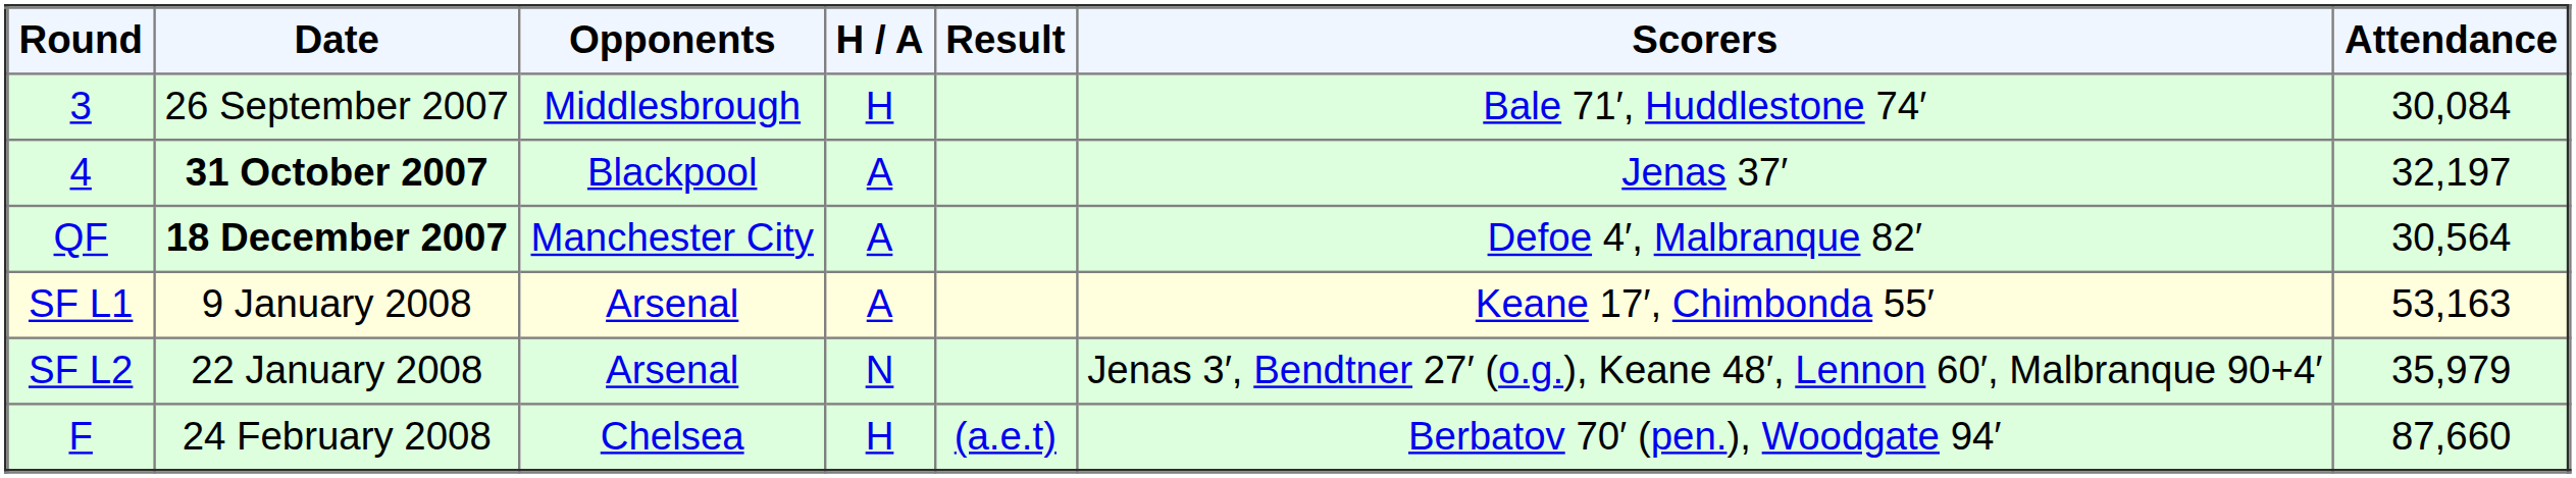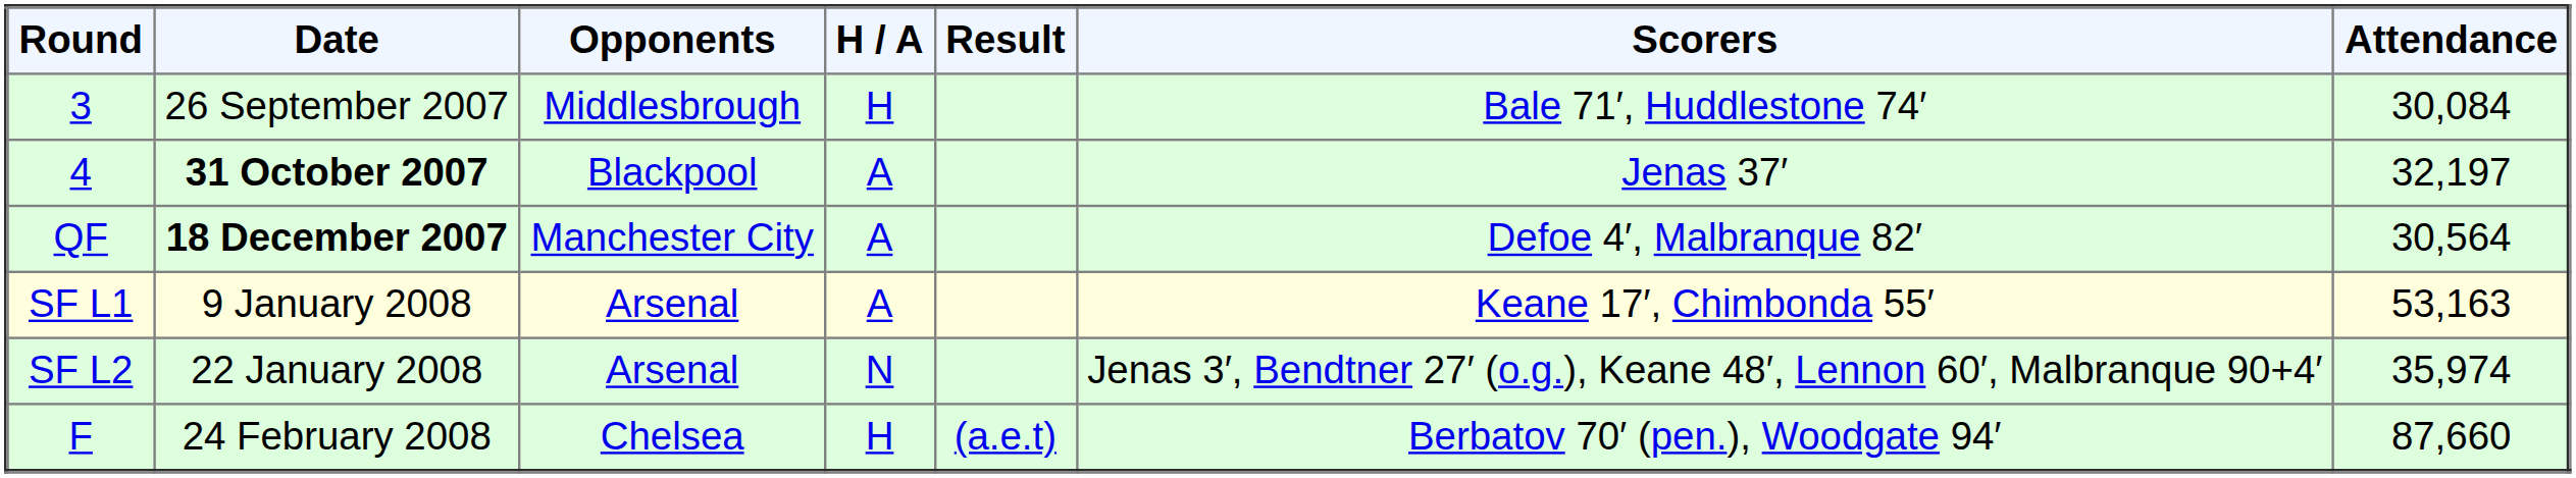 <table border="2" cellpadding="4" style="border-collapse:collapse; text-align:center;">
 <tr style="background:#f0f6ff;">
 <th>Round</th>
 <th>Date</th>
 <th>Opponents</th>
 <th>H / A</th>
 <th>Result</th>
 <th>Scorers</th>
 <th>Attendance</th>
 </tr>
 <tr style="background:#dfd;">
 <td><a href='#'>3</a></td>
 <td>26 September 2007</td>
 <td><a href='#'>Middlesbrough</a></td>
 <td><a href='#'>H</a></td>
 <td></td>
 <td><a href='#'>Bale</a> 71′, <a href='#'>Huddlestone</a> 74′</td>
 <td>30,084</td>
 </tr>
 <tr style="background:#dfd;">
 <td><a href='#'>4</a></td>
 <td><strong>31 October 2007</strong></td>
 <td><a href='#'>Blackpool</a></td>
 <td><a href='#'>A</a></td>
 <td></td>
 <td><a href='#'>Jenas</a> 37′</td>
 <td>32,197</td>
 </tr>
 <tr style="background:#dfd;">
 <td><a href='#'>QF</a></td>
 <td><strong>18 December 2007</strong></td>
 <td><a href='#'>Manchester City</a></td>
 <td><a href='#'>A</a></td>
 <td></td>
 <td><a href='#'>Defoe</a> 4′, <a href='#'>Malbranque</a> 82′</td>
 <td>30,564</td>
 </tr>
 <tr style="background:#ffd;">
 <td><a href='#'>SF L1</a></td>
 <td>9 January 2008</td>
 <td><a href='#'>Arsenal</a></td>
 <td><a href='#'>A</a></td>
 <td></td>
 <td><a href='#'>Keane</a> 17′, <a href='#'>Chimbonda</a> 55′</td>
 <td>53,163</td>
 </tr>
 <tr style="background:#dfd;">
 <td><a href='#'>SF L2</a></td>
 <td>22 January 2008</td>
 <td><a href='#'>Arsenal</a></td>
 <td><a href='#'>N</a></td>
 <td></td>
 <td>Jenas 3′, <a href='#'>Bendtner</a> 27′ (<a href='#'>o.g.</a>), Keane 48′, <a href='#'>Lennon</a> 60′, Malbranque 90+4′</td>
-<td>35,979</td>
+<td>35,974</td>
 </tr>
 <tr style="background:#dfd;">
 <td><a href='#'>F</a></td>
 <td>24 February 2008</td>
 <td><a href='#'>Chelsea</a></td>
 <td><a href='#'>H</a></td>
 <td> <a href='#'>(a.e.t)</a></td>
 <td><a href='#'>Berbatov</a> 70′ (<a href='#'>pen.</a>), <a href='#'>Woodgate</a> 94′</td>
 <td>87,660</td>
 </tr>
 </table>
